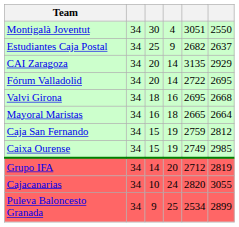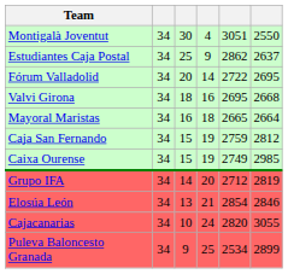 <table class="wikitable" style="text-align:center;">
 <tr>
 <th width=175>Team</th>
 <th width=20></th>
 <th width=20></th>
 <th width=20></th>
 <th width=20></th>
 <th width=20></th>
 </tr>
 <tr bgcolor= #ccffcc>
 <td align=left><a href='#'>Montigalà Joventut</a></td>
 <td>34</td>
 <td>30</td>
 <td>4</td>
 <td>3051</td>
 <td>2550</td>
 </tr>
 <tr bgcolor=#ccffcc>
 <td align=left><a href='#'>Estudiantes Caja Postal</a></td>
 <td>34</td>
 <td>25</td>
 <td>9</td>
-<td>2682</td>
+<td>2862</td>
 <td>2637</td>
-</tr>
-<tr bgcolor=#ccffcc>
-<td align=left><a href='#'>CAI Zaragoza</a></td>
-<td>34</td>
-<td>20</td>
-<td>14</td>
-<td>3135</td>
-<td>2929</td>
 </tr>
 <tr bgcolor=#ccffcc>
 <td align=left><a href='#'>Fórum Valladolid</a></td>
 <td>34</td>
 <td>20</td>
 <td>14</td>
 <td>2722</td>
 <td>2695</td>
 </tr>
 <tr bgcolor=#ccffcc>
 <td align=left><a href='#'>Valvi Girona</a></td>
 <td>34</td>
 <td>18</td>
 <td>16</td>
 <td>2695</td>
 <td>2668</td>
 </tr>
 <tr bgcolor=#ccffcc>
 <td align=left><a href='#'>Mayoral Maristas</a></td>
 <td>34</td>
 <td>16</td>
 <td>18</td>
 <td>2665</td>
 <td>2664</td>
 </tr>
 <tr bgcolor=#ccffcc>
 <td align=left><a href='#'>Caja San Fernando</a></td>
 <td>34</td>
 <td>15</td>
 <td>19</td>
 <td>2759</td>
 <td>2812</td>
 </tr>
 <tr bgcolor=#ccffcc style="border-bottom:3px solid green;">
 <td align=left><a href='#'>Caixa Ourense</a></td>
 <td>34</td>
 <td>15</td>
 <td>19</td>
 <td>2749</td>
 <td>2985</td>
 </tr>
 <tr bgcolor=#ff6666>
 <td align=left><a href='#'>Grupo IFA</a></td>
 <td>34</td>
 <td>14</td>
 <td>20</td>
 <td>2712</td>
 <td>2819</td>
 </tr>
 <tr bgcolor=#ff6666>
+<td align=left><a href='#'>Elosúa León</a></td>
+<td>34</td>
+<td>13</td>
+<td>21</td>
+<td>2854</td>
+<td>2846</td>
+</tr>
+<tr bgcolor=#ff6666>
 <td align=left><a href='#'>Cajacanarias</a></td>
 <td>34</td>
 <td>10</td>
 <td>24</td>
 <td>2820</td>
 <td>3055</td>
 </tr>
 <tr bgcolor=#ff6666>
 <td align=left><a href='#'>Puleva Baloncesto Granada</a></td>
 <td>34</td>
 <td>9</td>
 <td>25</td>
 <td>2534</td>
 <td>2899</td>
 </tr>
 </table>
